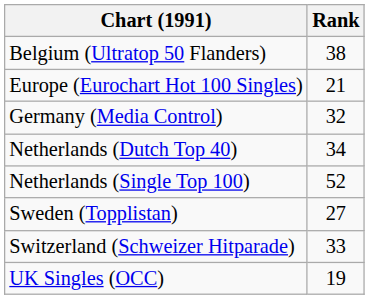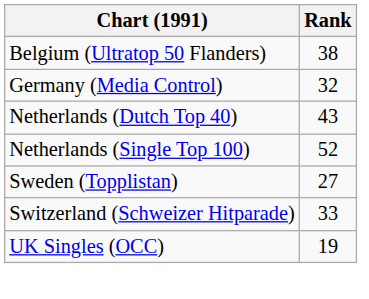 <table class="wikitable sortable">
 <tr>
 <th>Chart (1991)</th>
 <th>Rank</th>
 </tr>
 <tr>
 <td>Belgium (<a href='#'>Ultratop 50</a> Flanders)</td>
 <td align="center">38</td>
 </tr>
 <tr>
-<td>Europe (<a href='#'>Eurochart Hot 100 Singles</a>)</td>
-<td align="center">21</td>
-</tr>
-<tr>
 <td>Germany (<a href='#'>Media Control</a>)</td>
 <td align="center">32</td>
 </tr>
 <tr>
 <td>Netherlands (<a href='#'>Dutch Top 40</a>)</td>
-<td align="center">34</td>
+<td align="center">43</td>
 </tr>
 <tr>
 <td>Netherlands (<a href='#'>Single Top 100</a>)</td>
 <td align="center">52</td>
 </tr>
 <tr>
 <td>Sweden (<a href='#'>Topplistan</a>)</td>
 <td align="center">27</td>
 </tr>
 <tr>
 <td>Switzerland (<a href='#'>Schweizer Hitparade</a>)</td>
 <td align="center">33</td>
 </tr>
 <tr>
 <td><a href='#'>UK Singles</a> (<a href='#'>OCC</a>)</td>
 <td align="center">19</td>
 </tr>
 </table>
